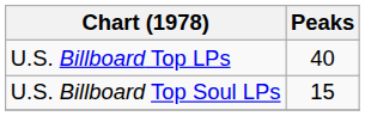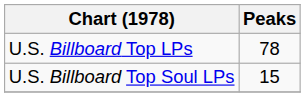 <table class="wikitable">
 <tr>
 <th>Chart (1978)</th>
 <th>Peaks<br></th>
 </tr>
 <tr>
 <td>U.S. <a href='#'><em>Billboard</em> Top LPs</a></td>
-<td align="center">40</td>
+<td align="center">78</td>
 </tr>
 <tr>
 <td>U.S. <em>Billboard</em> <a href='#'>Top Soul LPs</a></td>
 <td align="center">15</td>
 </tr>
 <tr>
 </tr>
 </table>
